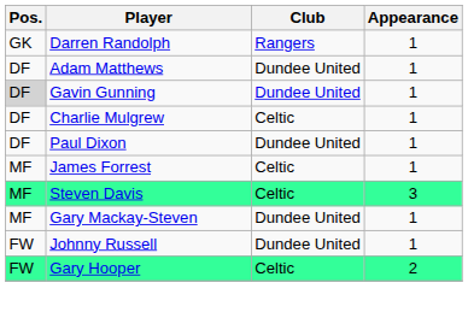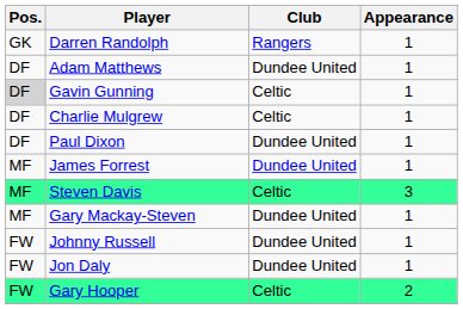 <table class="wikitable">
 <tr>
 <th>Pos.</th>
 <th>Player</th>
 <th>Club</th>
 <th>Appearance</th>
 </tr>
 <tr>
 <td>GK</td>
 <td style="width:200px;"><a href='#'>Darren Randolph</a></td>
 <td><a href='#'>Rangers</a></td>
 <td align="center">1</td>
 </tr>
 <tr>
 <td>DF</td>
 <td><a href='#'>Adam Matthews</a></td>
 <td>Dundee United</td>
 <td align="center">1</td>
 </tr>
 <tr>
 <td style="background: lightgrey;">DF</td>
 <td><a href='#'>Gavin Gunning</a></td>
-<td><a href='#'>Dundee United</a></td>
+<td>Celtic</td>
 <td align="center">1</td>
 </tr>
 <tr>
 <td>DF</td>
 <td><a href='#'>Charlie Mulgrew</a></td>
 <td>Celtic</td>
 <td align="center">1</td>
 </tr>
 <tr>
 <td>DF</td>
 <td><a href='#'>Paul Dixon</a></td>
 <td>Dundee United</td>
 <td align="center">1</td>
 </tr>
 <tr>
 <td>MF</td>
 <td><a href='#'>James Forrest</a></td>
-<td>Celtic</td>
+<td><a href='#'>Dundee United</a></td>
 <td align="center">1</td>
 </tr>
 <tr style="background:#33ff99;">
 <td>MF</td>
 <td><a href='#'>Steven Davis</a> </td>
 <td>Celtic</td>
 <td align="center">3</td>
 </tr>
 <tr>
 <td>MF</td>
 <td><a href='#'>Gary Mackay-Steven</a></td>
 <td>Dundee United</td>
 <td align="center">1</td>
 </tr>
 <tr>
 <td>FW</td>
 <td><a href='#'>Johnny Russell</a></td>
 <td>Dundee United</td>
 <td align="center">1</td>
 </tr>
+<tr>
+<td>FW</td>
+<td><a href='#'>Jon Daly</a></td>
+<td>Dundee United</td>
+<td align="center">1</td>
+</tr>
 <tr style="background:#33ff99;">
 <td>FW</td>
 <td><a href='#'>Gary Hooper</a> </td>
 <td>Celtic</td>
 <td align="center">2</td>
 </tr>
 <tr>
 </tr>
 </table>
